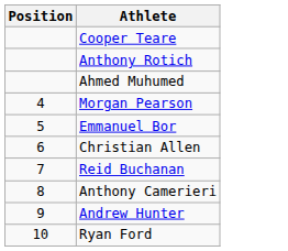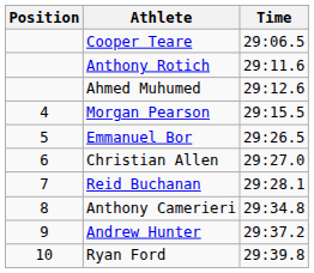 <table class="wikitable sortable">
 <tr>
 <th>Position</th>
 <th>Athlete</th>
+<th>Time</th>
 </tr>
 <tr>
 <td align=center></td>
 <td><a href='#'>Cooper Teare</a></td>
+<td>29:06.5</td>
 </tr>
 <tr>
 <td align=center></td>
 <td><a href='#'>Anthony Rotich</a></td>
+<td>29:11.6</td>
 </tr>
 <tr>
 <td align=center></td>
 <td>Ahmed Muhumed</td>
+<td>29:12.6</td>
 </tr>
 <tr>
 <td align=center>4</td>
 <td><a href='#'>Morgan Pearson</a></td>
+<td>29:15.5</td>
 </tr>
 <tr>
 <td align=center>5</td>
 <td><a href='#'>Emmanuel Bor</a></td>
+<td>29:26.5</td>
 </tr>
 <tr>
 <td align=center>6</td>
 <td>Christian Allen</td>
+<td>29:27.0</td>
 </tr>
 <tr>
 <td align=center>7</td>
 <td><a href='#'>Reid Buchanan</a></td>
+<td>29:28.1</td>
 </tr>
 <tr>
 <td align=center>8</td>
 <td>Anthony Camerieri</td>
+<td>29:34.8</td>
 </tr>
 <tr>
 <td align=center>9</td>
 <td><a href='#'>Andrew Hunter</a></td>
+<td>29:37.2</td>
 </tr>
 <tr>
 <td align=center>10</td>
 <td>Ryan Ford</td>
+<td>29:39.8</td>
 </tr>
 </table>
